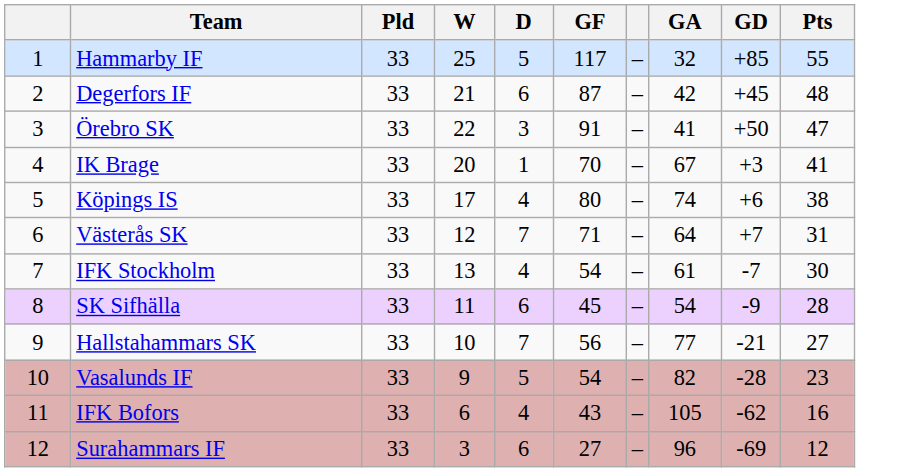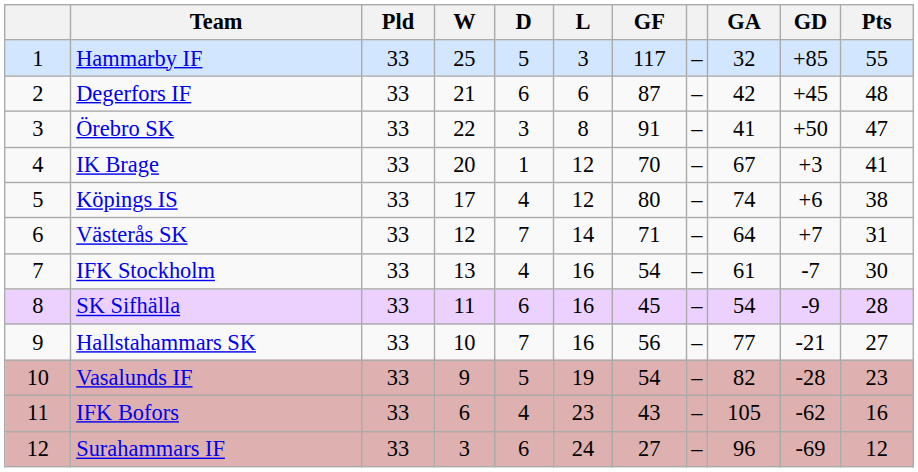 <table class="wikitable" style="text-align: center;">
 <tr>
 <th style="width: 40px;"></th>
 <th style="width: 200px;">Team</th>
 <th style="width: 45px;">Pld</th>
 <th style="width: 35px;">W</th>
 <th style="width: 35px;">D</th>
+<th style="width: 35px;">L</th>
 <th style="width: 45px;">GF</th>
 <th></th>
 <th style="width: 45px;">GA</th>
 <th style="width: 35px;">GD</th>
 <th style="width: 45px;">Pts</th>
 </tr>
 <tr style="background: #d2e6ff">
 <td>1</td>
 <td style="text-align: left;"><a href='#'>Hammarby IF</a></td>
 <td>33</td>
 <td>25</td>
 <td>5</td>
+<td>3</td>
 <td>117</td>
 <td>–</td>
 <td>32</td>
 <td>+85</td>
 <td>55</td>
 </tr>
 <tr>
 <td>2</td>
 <td style="text-align: left;"><a href='#'>Degerfors IF</a></td>
 <td>33</td>
 <td>21</td>
+<td>6</td>
 <td>6</td>
 <td>87</td>
 <td>–</td>
 <td>42</td>
 <td>+45</td>
 <td>48</td>
 </tr>
 <tr>
 <td>3</td>
 <td style="text-align: left;"><a href='#'>Örebro SK</a></td>
 <td>33</td>
 <td>22</td>
 <td>3</td>
+<td>8</td>
 <td>91</td>
 <td>–</td>
 <td>41</td>
 <td>+50</td>
 <td>47</td>
 </tr>
 <tr>
 <td>4</td>
 <td style="text-align: left;"><a href='#'>IK Brage</a></td>
 <td>33</td>
 <td>20</td>
 <td>1</td>
+<td>12</td>
 <td>70</td>
 <td>–</td>
 <td>67</td>
 <td>+3</td>
 <td>41</td>
 </tr>
 <tr>
 <td>5</td>
 <td style="text-align: left;"><a href='#'>Köpings IS</a></td>
 <td>33</td>
 <td>17</td>
 <td>4</td>
+<td>12</td>
 <td>80</td>
 <td>–</td>
 <td>74</td>
 <td>+6</td>
 <td>38</td>
 </tr>
 <tr>
 <td>6</td>
 <td style="text-align: left;"><a href='#'>Västerås SK</a></td>
 <td>33</td>
 <td>12</td>
 <td>7</td>
+<td>14</td>
 <td>71</td>
 <td>–</td>
 <td>64</td>
 <td>+7</td>
 <td>31</td>
 </tr>
 <tr>
 <td>7</td>
 <td style="text-align: left;"><a href='#'>IFK Stockholm</a></td>
 <td>33</td>
 <td>13</td>
 <td>4</td>
+<td>16</td>
 <td>54</td>
 <td>–</td>
 <td>61</td>
 <td>-7</td>
 <td>30</td>
 </tr>
 <tr style="background: #ecd1ff">
 <td>8</td>
 <td style="text-align: left;"><a href='#'>SK Sifhälla</a></td>
 <td>33</td>
 <td>11</td>
 <td>6</td>
+<td>16</td>
 <td>45</td>
 <td>–</td>
 <td>54</td>
 <td>-9</td>
 <td>28</td>
 </tr>
 <tr>
 <td>9</td>
 <td style="text-align: left;"><a href='#'>Hallstahammars SK</a></td>
 <td>33</td>
 <td>10</td>
 <td>7</td>
+<td>16</td>
 <td>56</td>
 <td>–</td>
 <td>77</td>
 <td>-21</td>
 <td>27</td>
 </tr>
 <tr style="background: #deb0b0">
 <td>10</td>
 <td style="text-align: left;"><a href='#'>Vasalunds IF</a></td>
 <td>33</td>
 <td>9</td>
 <td>5</td>
+<td>19</td>
 <td>54</td>
 <td>–</td>
 <td>82</td>
 <td>-28</td>
 <td>23</td>
 </tr>
 <tr style="background: #deb0b0">
 <td>11</td>
 <td style="text-align: left;"><a href='#'>IFK Bofors</a></td>
 <td>33</td>
 <td>6</td>
 <td>4</td>
+<td>23</td>
 <td>43</td>
 <td>–</td>
 <td>105</td>
 <td>-62</td>
 <td>16</td>
 </tr>
 <tr style="background: #deb0b0">
 <td>12</td>
 <td style="text-align: left;"><a href='#'>Surahammars IF</a></td>
 <td>33</td>
 <td>3</td>
 <td>6</td>
+<td>24</td>
 <td>27</td>
 <td>–</td>
 <td>96</td>
 <td>-69</td>
 <td>12</td>
 </tr>
 </table>
